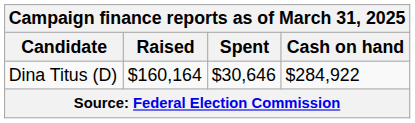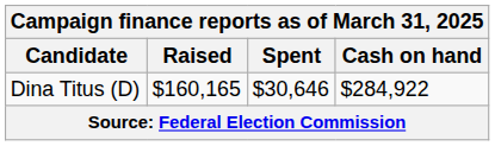 <table class="wikitable sortable">
 <tr>
 <th colspan=4>Campaign finance reports as of March 31, 2025</th>
 </tr>
 <tr style="text-align:center;">
 <th>Candidate</th>
 <th>Raised</th>
 <th>Spent</th>
 <th>Cash on hand</th>
 </tr>
 <tr>
 <td>Dina Titus (D)</td>
-<td>$160,164</td>
+<td>$160,165</td>
 <td>$30,646</td>
 <td>$284,922</td>
 </tr>
 <tr>
 <th colspan="4"><small>Source: <a href='#'>Federal Election Commission</a></small></th>
 </tr>
 </table>
